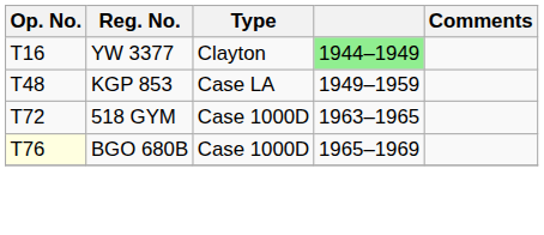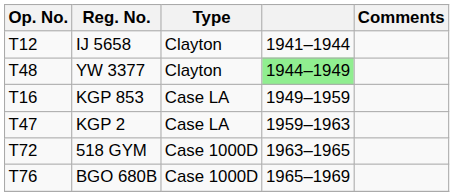 <table class="wikitable">
 <tr>
 <th>Op. No.</th>
 <th>Reg. No.</th>
 <th>Type</th>
 <th></th>
 <th>Comments</th>
 </tr>
 <tr>
-<td>T16</td>
+<td>T12</td>
+<td>IJ 5658</td>
+<td>Clayton</td>
+<td>1941–1944</td>
+<td></td>
+</tr>
+<tr>
+<td>T48</td>
 <td>YW 3377</td>
 <td>Clayton</td>
 <td style="background: lightgreen;">1944–1949</td>
 <td></td>
 </tr>
 <tr>
-<td>T48</td>
+<td>T16</td>
 <td>KGP 853</td>
 <td>Case LA</td>
 <td>1949–1959</td>
+<td></td>
+</tr>
+<tr>
+<td>T47</td>
+<td>KGP 2</td>
+<td>Case LA</td>
+<td>1959–1963</td>
 <td></td>
 </tr>
 <tr>
 <td>T72</td>
 <td>518 GYM</td>
 <td>Case 1000D</td>
 <td>1963–1965</td>
 <td></td>
 </tr>
 <tr>
-<td style="background: lightyellow;">T76</td>
+<td>T76</td>
 <td>BGO 680B</td>
 <td>Case 1000D</td>
 <td>1965–1969</td>
 <td></td>
 </tr>
 <tr>
 </tr>
 </table>
